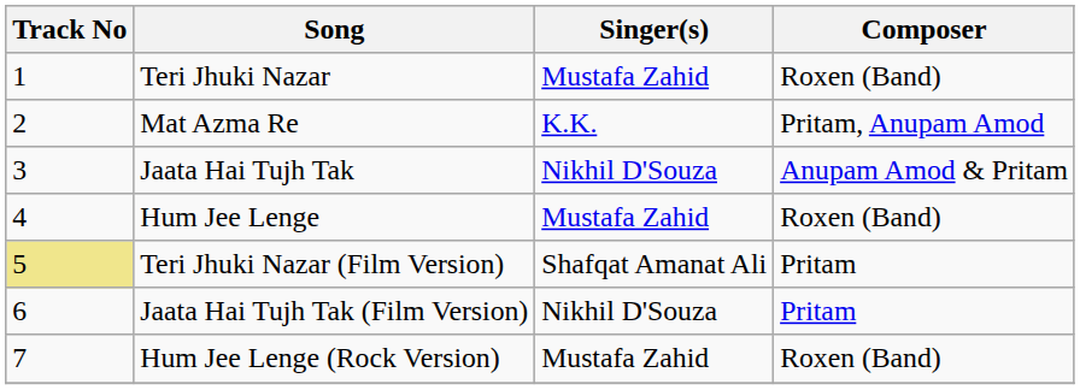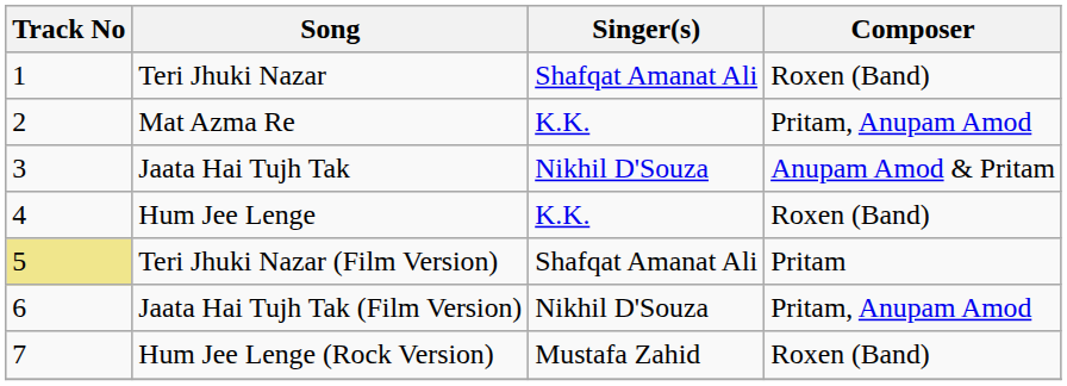 <table class="wikitable tracklist" style="font-size:95%;">
 <tr>
 <th>Track No</th>
 <th>Song</th>
 <th>Singer(s)</th>
 <th>Composer</th>
 </tr>
 <tr>
 <td>1</td>
 <td>Teri Jhuki Nazar</td>
-<td><a href='#'>Mustafa Zahid</a></td>
+<td><a href='#'>Shafqat Amanat Ali</a></td>
 <td>Roxen (Band)</td>
 </tr>
 <tr>
 <td>2</td>
 <td>Mat Azma Re</td>
 <td><a href='#'>K.K.</a></td>
 <td>Pritam, <a href='#'>Anupam Amod</a></td>
 </tr>
 <tr>
 <td>3</td>
 <td>Jaata Hai Tujh Tak</td>
 <td><a href='#'>Nikhil D'Souza</a></td>
 <td><a href='#'>Anupam Amod</a> & Pritam</td>
 </tr>
 <tr>
 <td>4</td>
 <td>Hum Jee Lenge</td>
-<td><a href='#'>Mustafa Zahid</a></td>
+<td><a href='#'>K.K.</a></td>
 <td>Roxen (Band)</td>
 </tr>
 <tr>
 <td style="background: khaki;">5</td>
 <td>Teri Jhuki Nazar (Film Version)</td>
 <td>Shafqat Amanat Ali</td>
 <td>Pritam</td>
 </tr>
 <tr>
 <td>6</td>
 <td>Jaata Hai Tujh Tak (Film Version)</td>
 <td>Nikhil D'Souza</td>
-<td><a href='#'>Pritam</a></td>
+<td>Pritam, <a href='#'>Anupam Amod</a></td>
 </tr>
 <tr>
 <td>7</td>
 <td>Hum Jee Lenge (Rock Version)</td>
 <td>Mustafa Zahid</td>
 <td>Roxen (Band)</td>
 </tr>
 <tr>
 </tr>
 </table>
